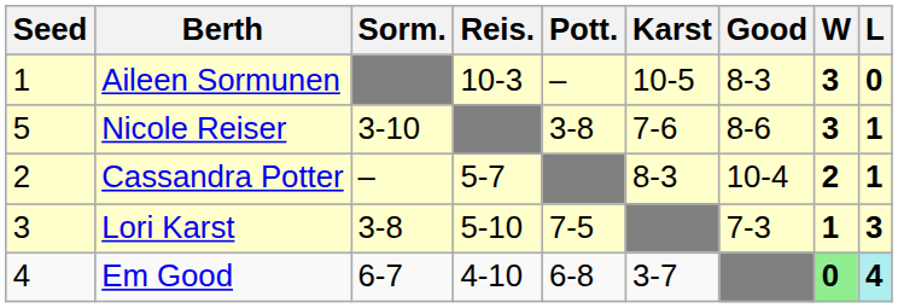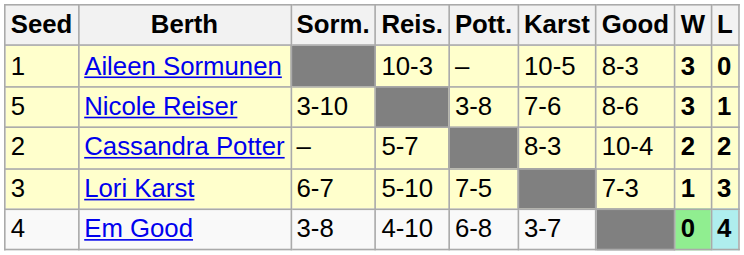 <table class="wikitable">
 <tr>
 <th>Seed</th>
 <th>Berth</th>
 <th>Sorm.</th>
 <th>Reis.</th>
 <th>Pott.</th>
 <th>Karst</th>
 <th>Good</th>
 <th><strong>W</strong></th>
 <th><strong>L</strong></th>
 </tr>
 <tr bgcolor="#ffffcc">
 <td>1</td>
 <td> <a href='#'>Aileen Sormunen</a></td>
 <td style="background:grey"></td>
 <td>10-3</td>
 <td>–</td>
 <td>10-5</td>
 <td>8-3</td>
 <td><strong>3</strong></td>
 <td><strong>0</strong></td>
 </tr>
 <tr bgcolor="#ffffcc">
 <td>5</td>
 <td> <a href='#'>Nicole Reiser</a></td>
 <td>3-10</td>
 <td style="background:grey"></td>
 <td>3-8</td>
 <td>7-6</td>
 <td>8-6</td>
 <td><strong>3</strong></td>
 <td><strong>1</strong></td>
 </tr>
 <tr bgcolor="#ffffcc">
 <td>2</td>
 <td> <a href='#'>Cassandra Potter</a></td>
 <td>–</td>
 <td>5-7</td>
 <td style="background:grey"></td>
 <td>8-3</td>
 <td>10-4</td>
 <td><strong>2</strong></td>
-<td><strong>1</strong></td>
+<td><strong>2</strong></td>
 </tr>
 <tr bgcolor="#ffffcc">
 <td>3</td>
 <td> <a href='#'>Lori Karst</a></td>
-<td>3-8</td>
+<td>6-7</td>
 <td>5-10</td>
 <td>7-5</td>
 <td style="background:grey"></td>
 <td>7-3</td>
 <td><strong>1</strong></td>
 <td><strong>3</strong></td>
 </tr>
 <tr>
 <td>4</td>
 <td> <a href='#'>Em Good</a></td>
-<td>6-7</td>
+<td>3-8</td>
 <td>4-10</td>
 <td>6-8</td>
 <td>3-7</td>
 <td style="background:grey"></td>
 <td style="background: lightgreen;"><strong>0</strong></td>
 <td style="background: paleturquoise;"><strong>4</strong></td>
 </tr>
 </table>
